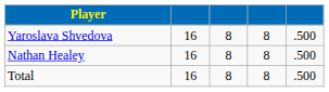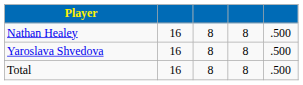 <table class="wikitable" style="text-align:center">
 <tr>
 <th style="background:#006bb6; color:#fff200" width="200px">Player</th>
 <th style="background:#006bb6; color:#fff200" width="40px"></th>
 <th style="background:#006bb6; color:#fff200" width="40px"></th>
 <th style="background:#006bb6; color:#fff200" width="40px"></th>
 <th style="background:#006bb6; color:#fff200" width="40px"></th>
 </tr>
 <tr>
-<td style="text-align:left"><a href='#'>Yaroslava Shvedova</a></td>
+<td style="text-align:left"><a href='#'>Nathan Healey</a></td>
 <td>16</td>
 <td>8</td>
 <td>8</td>
 <td>.500</td>
 </tr>
 <tr>
-<td style="text-align:left"><a href='#'>Nathan Healey</a></td>
+<td style="text-align:left"><a href='#'>Yaroslava Shvedova</a></td>
 <td>16</td>
 <td>8</td>
 <td>8</td>
 <td>.500</td>
 </tr>
 <tr>
 <td style="text-align:left">Total</td>
 <td>16</td>
 <td>8</td>
 <td>8</td>
 <td>.500</td>
 </tr>
 </table>
